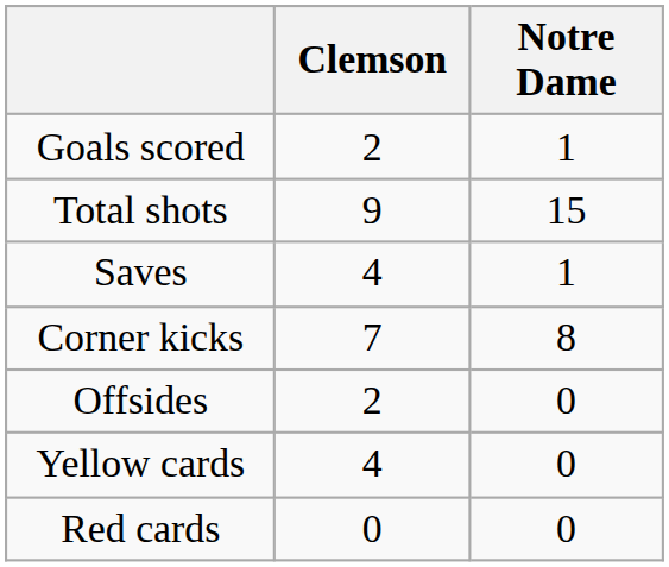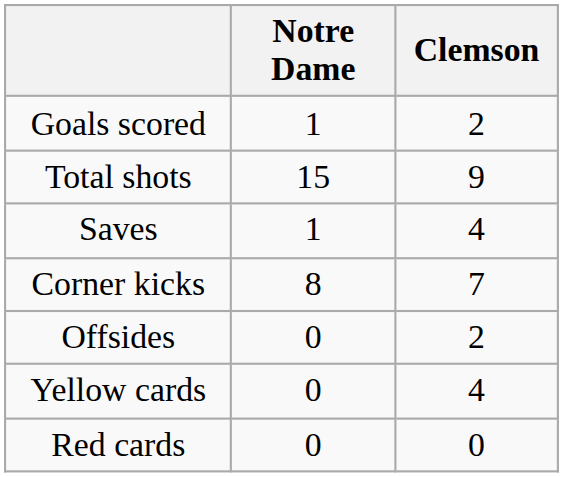 <table class="wikitable plainrowheaders" style="text-align: center">
 <tr>
 <th scope="col" style="width:100px"></th>
+<th scope="col" style="width:70px">Notre Dame</th>
 <th scope="col" style="width:70px">Clemson</th>
-<th scope="col" style="width:70px">Notre Dame</th>
 </tr>
 <tr>
 <td scope=row>Goals scored</td>
+<td>1</td>
 <td>2</td>
-<td>1</td>
 </tr>
 <tr>
 <td scope=row>Total shots</td>
+<td>15</td>
 <td>9</td>
-<td>15</td>
 </tr>
 <tr>
 <td scope=row>Saves</td>
+<td>1</td>
 <td>4</td>
-<td>1</td>
 </tr>
 <tr>
 <td scope=row>Corner kicks</td>
+<td>8</td>
 <td>7</td>
-<td>8</td>
 </tr>
 <tr>
 <td scope=row>Offsides</td>
+<td>0</td>
 <td>2</td>
-<td>0</td>
 </tr>
 <tr>
 <td scope=row>Yellow cards</td>
+<td>0</td>
 <td>4</td>
-<td>0</td>
 </tr>
 <tr>
 <td scope=row>Red cards</td>
 <td>0</td>
 <td>0</td>
 </tr>
 </table>
